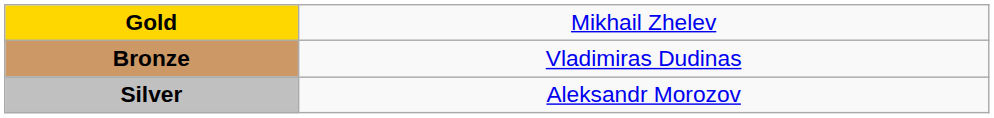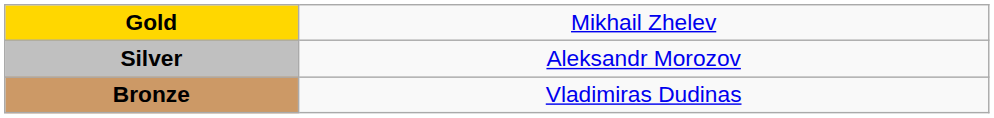 <table class="wikitable" style="text-align:center; " width="35%">
 <tr>
 <td bgcolor="gold"><strong>Gold</strong></td>
 <td><a href='#'>Mikhail Zhelev</a><br>  <small><em></em></small></td>
 </tr>
 <tr>
+<td bgcolor="silver"><strong>Silver</strong></td>
+<td><a href='#'>Aleksandr Morozov</a><br>  <small><em></em></small></td>
+</tr>
+<tr>
 <td bgcolor="CC9966"><strong>Bronze</strong></td>
 <td><a href='#'>Vladimiras Dudinas</a><br>  <small><em></em></small></td>
 </tr>
-<tr>
-<td bgcolor="silver"><strong>Silver</strong></td>
-<td><a href='#'>Aleksandr Morozov</a><br>  <small><em></em></small></td>
-</tr>
 </table>
